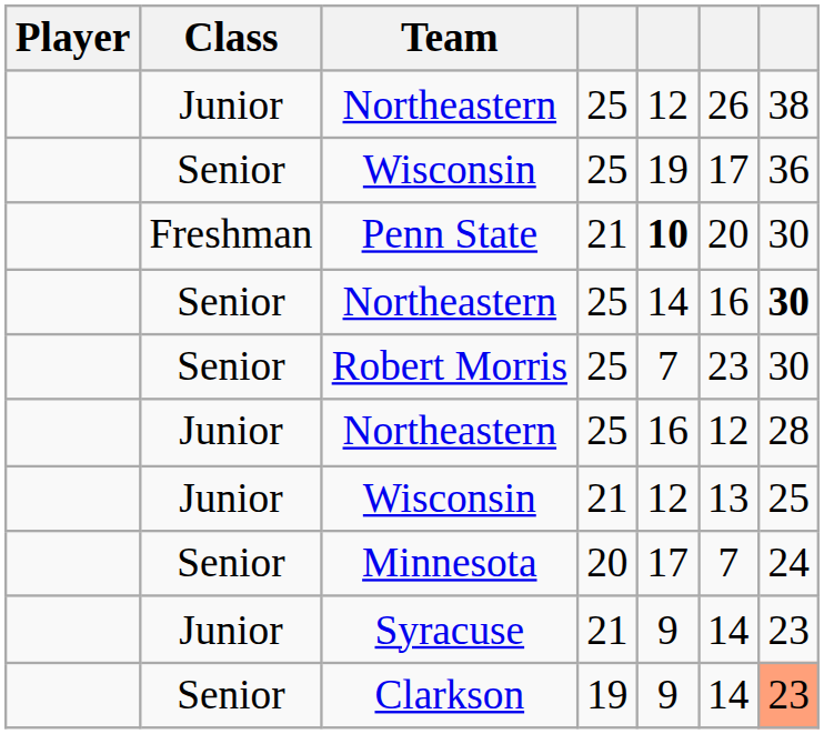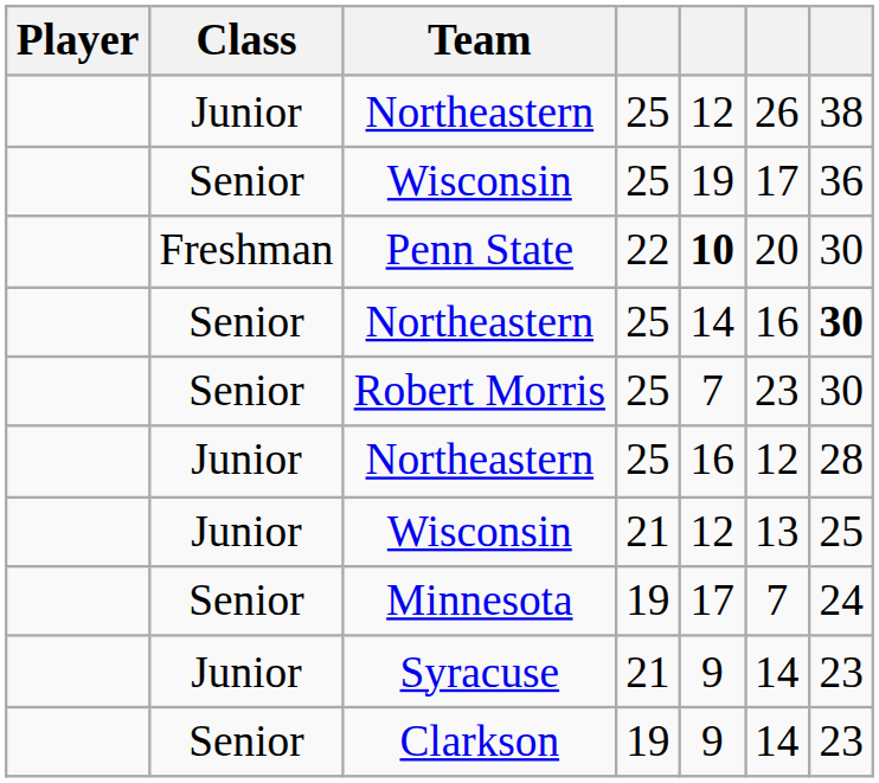 <table class="wikitable sortable" style="font-size= 95%;text-align: center;">
 <tr>
 <th>Player</th>
 <th>Class</th>
 <th>Team</th>
 <th></th>
 <th></th>
 <th></th>
 <th></th>
 </tr>
 <tr>
 <td></td>
 <td>Junior</td>
 <td><a href='#'>Northeastern</a></td>
 <td>25</td>
 <td>12</td>
 <td>26</td>
 <td>38</td>
 </tr>
 <tr>
 <td></td>
 <td>Senior</td>
 <td><a href='#'>Wisconsin</a></td>
 <td>25</td>
 <td>19</td>
 <td>17</td>
 <td>36</td>
 </tr>
 <tr>
 <td></td>
 <td>Freshman</td>
 <td><a href='#'>Penn State</a></td>
-<td>21</td>
+<td>22</td>
 <td><strong>10</strong></td>
 <td>20</td>
 <td>30</td>
 </tr>
 <tr>
 <td></td>
 <td>Senior</td>
 <td><a href='#'>Northeastern</a></td>
 <td>25</td>
 <td>14</td>
 <td>16</td>
 <td><strong>30</strong></td>
 </tr>
 <tr>
 <td></td>
 <td>Senior</td>
 <td><a href='#'>Robert Morris</a></td>
 <td>25</td>
 <td>7</td>
 <td>23</td>
 <td>30</td>
 </tr>
 <tr>
 <td></td>
 <td>Junior</td>
 <td><a href='#'>Northeastern</a></td>
 <td>25</td>
 <td>16</td>
 <td>12</td>
 <td>28</td>
 </tr>
 <tr>
 <td></td>
 <td>Junior</td>
 <td><a href='#'>Wisconsin</a></td>
 <td>21</td>
 <td>12</td>
 <td>13</td>
 <td>25</td>
 </tr>
 <tr>
 <td></td>
 <td>Senior</td>
 <td><a href='#'>Minnesota</a></td>
-<td>20</td>
+<td>19</td>
 <td>17</td>
 <td>7</td>
 <td>24</td>
 </tr>
 <tr>
 <td></td>
 <td>Junior</td>
 <td><a href='#'>Syracuse</a></td>
 <td>21</td>
 <td>9</td>
 <td>14</td>
 <td>23</td>
 </tr>
 <tr>
 <td></td>
 <td>Senior</td>
 <td><a href='#'>Clarkson</a></td>
 <td>19</td>
 <td>9</td>
 <td>14</td>
-<td style="background: lightsalmon;">23</td>
+<td>23</td>
 </tr>
 </table>
